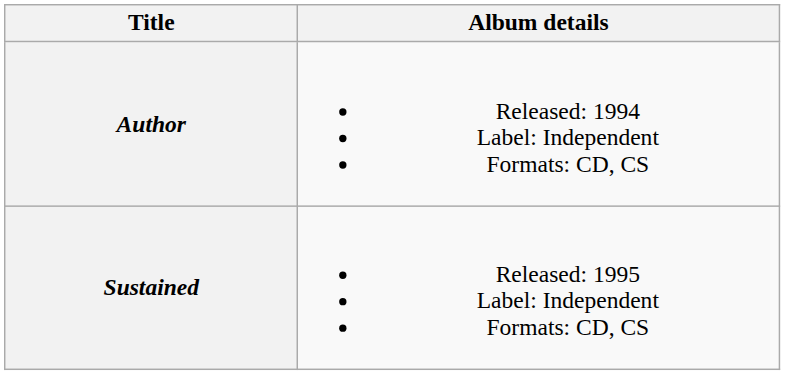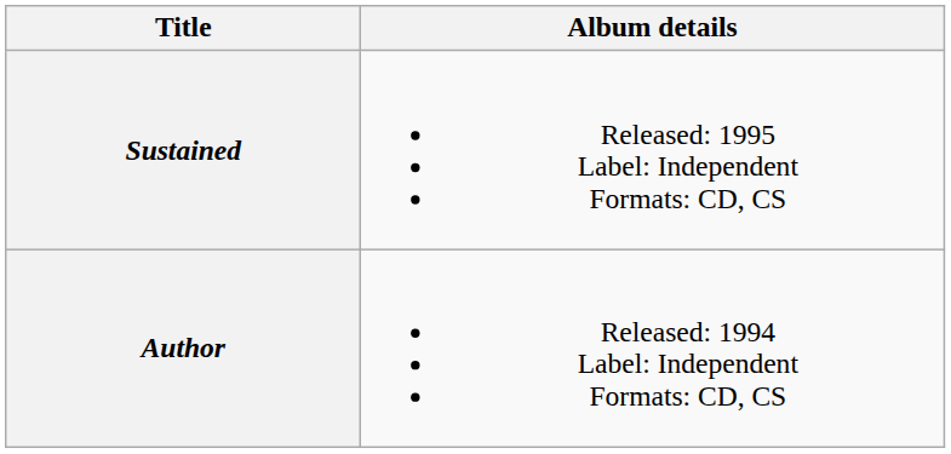 <table class="wikitable plainrowheaders" style="text-align:center;">
 <tr>
 <th scope="col" style="width:12em;">Title</th>
 <th scope="col" style="width:20em;">Album details</th>
 </tr>
 <tr>
+<th scope="row"><em>Sustained</em></th>
+<td><br><ul><li>Released: 1995</li><li>Label: Independent</li><li>Formats: CD, CS</li></ul></td>
+</tr>
+<tr>
 <th scope="row"><em>Author</em></th>
 <td><br><ul><li>Released: 1994</li><li>Label: Independent</li><li>Formats: CD, CS</li></ul></td>
 </tr>
-<tr>
-<th scope="row"><em>Sustained</em></th>
-<td><br><ul><li>Released: 1995</li><li>Label: Independent</li><li>Formats: CD, CS</li></ul></td>
-</tr>
 </table>
